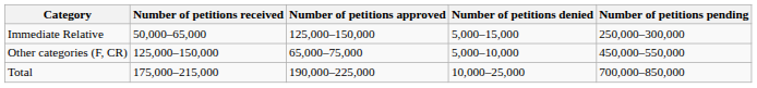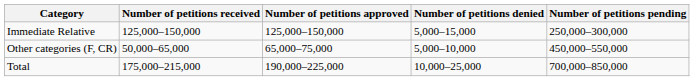 <table class="wikitable sortable" border="1">
 <tr>
 <th>Category</th>
 <th>Number of petitions received</th>
 <th>Number of petitions approved</th>
 <th>Number of petitions denied</th>
 <th>Number of petitions pending</th>
 </tr>
 <tr>
 <td>Immediate Relative</td>
-<td>50,000–65,000</td>
+<td>125,000–150,000</td>
 <td>125,000–150,000</td>
 <td>5,000–15,000</td>
 <td>250,000–300,000</td>
 </tr>
 <tr>
 <td>Other categories (F, CR)</td>
-<td>125,000–150,000</td>
+<td>50,000–65,000</td>
 <td>65,000–75,000</td>
 <td>5,000–10,000</td>
 <td>450,000–550,000</td>
 </tr>
 <tr>
 <td>Total</td>
 <td>175,000–215,000</td>
 <td>190,000–225,000</td>
 <td>10,000–25,000</td>
 <td>700,000–850,000</td>
 </tr>
 </table>
